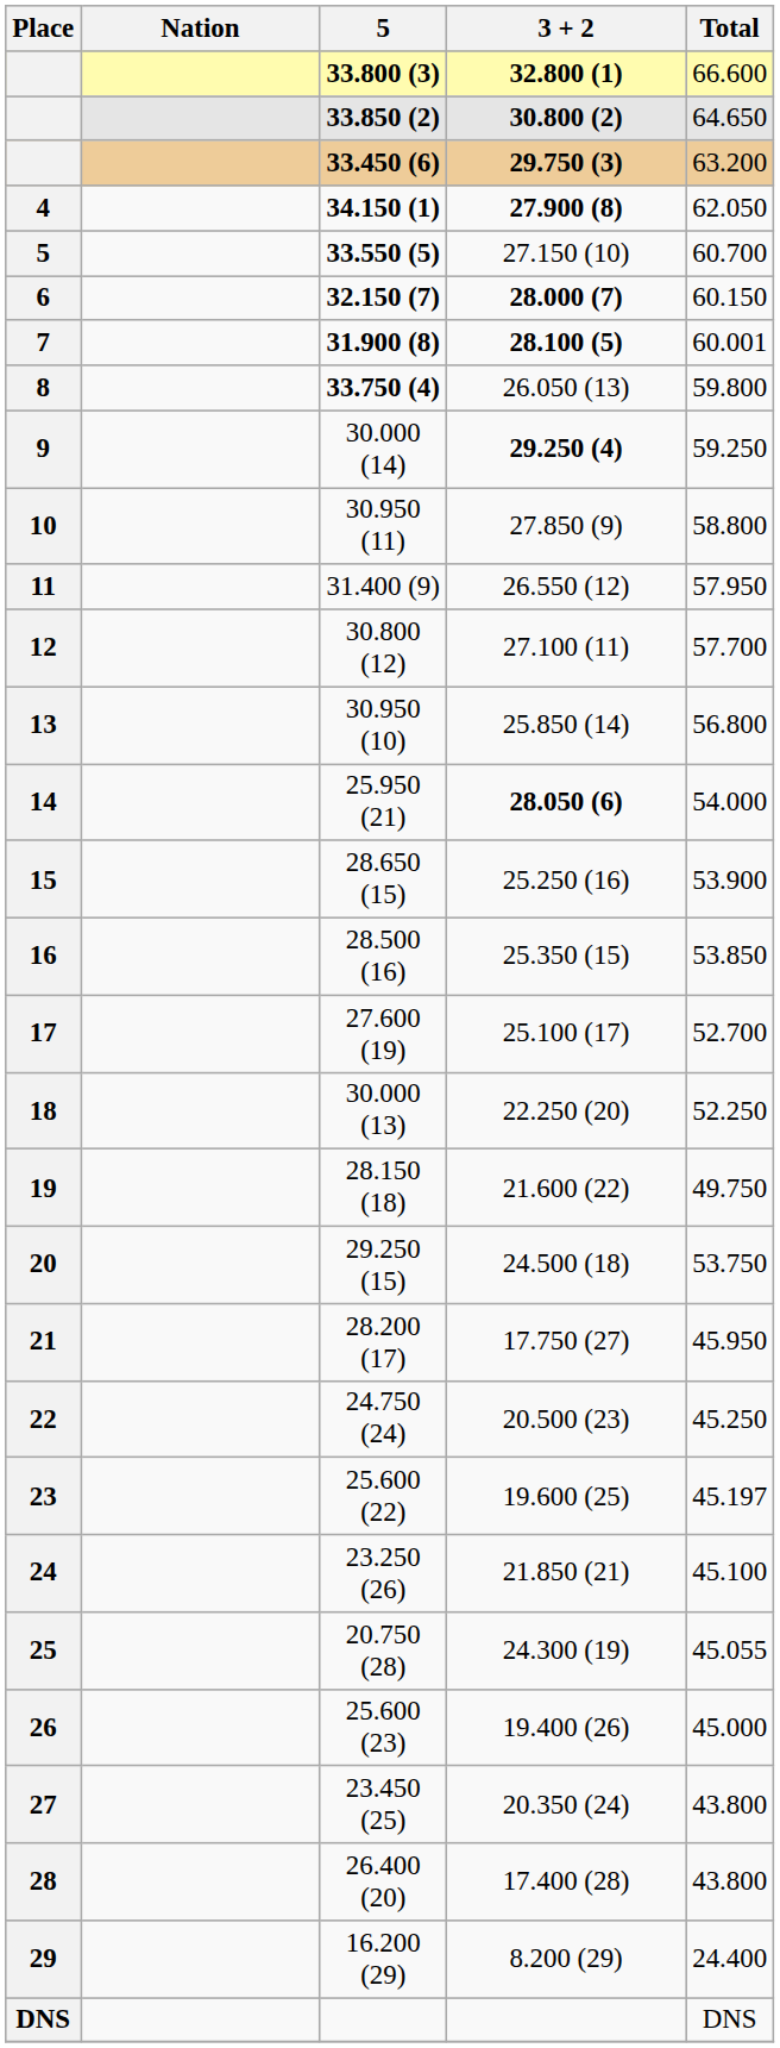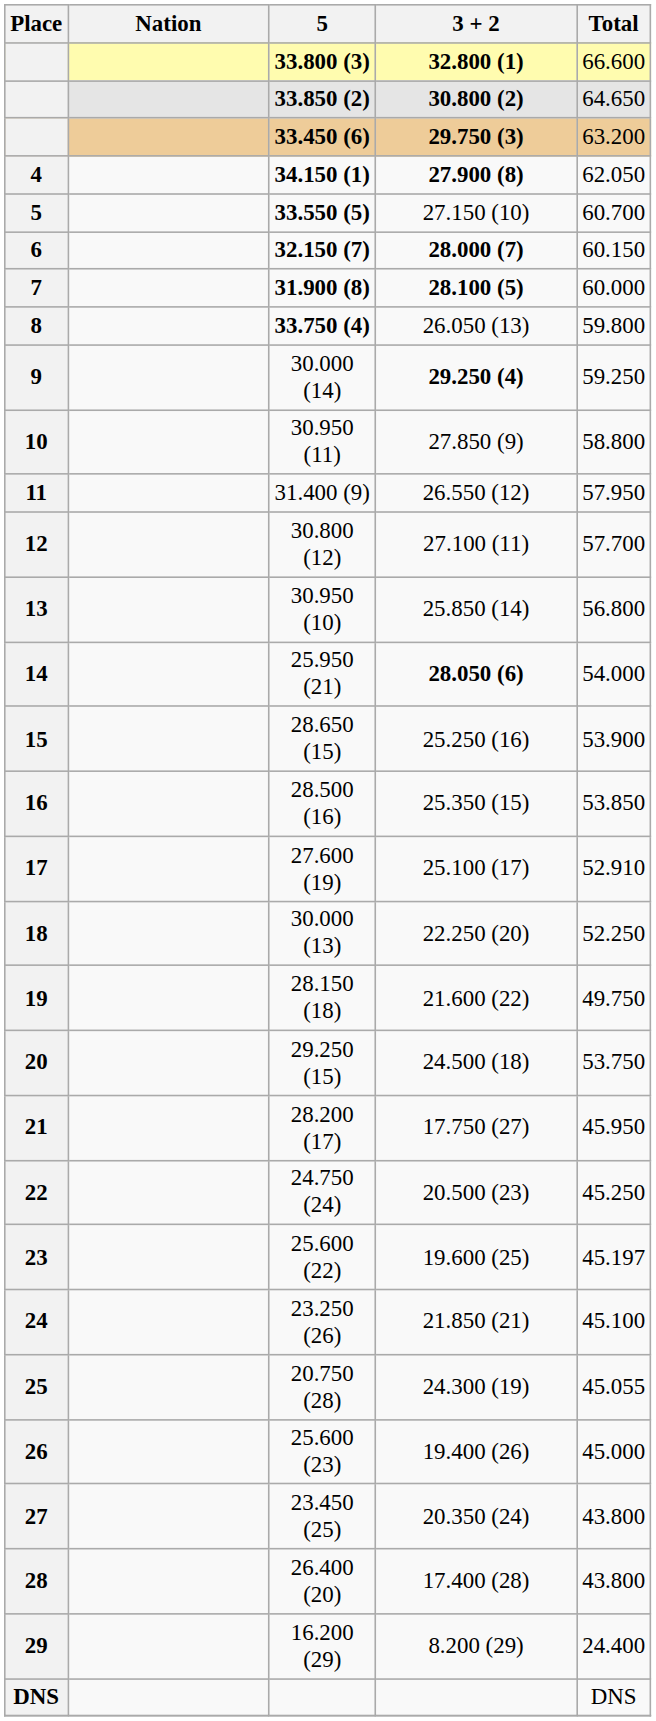 <table class="wikitable sortable" style="text-align:center; font-size:90%">
 <tr>
 <th scope="col" style="width:20px;">Place</th>
 <th ! scope="col" style="width:120px;">Nation</th>
 <th ! scope="col" style="width:60px;">5 </th>
 <th ! scope="col" style="width:120px;">3  + 2 </th>
 <th scope=col>Total</th>
 </tr>
 <tr bgcolor=fffcaf>
 <th scope=row></th>
 <td align=left></td>
 <td><strong>33.800 (3)</strong></td>
 <td><strong>32.800 (1)</strong></td>
 <td>66.600</td>
 </tr>
 <tr bgcolor=e5e5e5>
 <th scope=row></th>
 <td align=left></td>
 <td><strong>33.850 (2)</strong></td>
 <td><strong>30.800 (2)</strong></td>
 <td>64.650</td>
 </tr>
 <tr bgcolor=eecc99>
 <th scope=row></th>
 <td align=left></td>
 <td><strong>33.450 (6)</strong></td>
 <td><strong>29.750 (3)</strong></td>
 <td>63.200</td>
 </tr>
 <tr>
 <th scope=row>4</th>
 <td align=left></td>
 <td><strong>34.150 (1)</strong></td>
 <td><strong>27.900 (8)</strong></td>
 <td>62.050</td>
 </tr>
 <tr>
 <th scope=row>5</th>
 <td align=left></td>
 <td><strong>33.550 (5)</strong></td>
 <td>27.150 (10)</td>
 <td>60.700</td>
 </tr>
 <tr>
 <th scope=row>6</th>
 <td align=left></td>
 <td><strong>32.150 (7)</strong></td>
 <td><strong>28.000 (7)</strong></td>
 <td>60.150</td>
 </tr>
 <tr>
 <th scope=row>7</th>
 <td align=left></td>
 <td><strong>31.900 (8)</strong></td>
 <td><strong>28.100 (5)</strong></td>
-<td>60.001</td>
+<td>60.000</td>
 </tr>
 <tr>
 <th scope=row>8</th>
 <td align=left></td>
 <td><strong>33.750 (4)</strong></td>
 <td>26.050 (13)</td>
 <td>59.800</td>
 </tr>
 <tr>
 <th scope=row>9</th>
 <td align=left></td>
 <td>30.000 (14)</td>
 <td><strong>29.250 (4)</strong></td>
 <td>59.250</td>
 </tr>
 <tr>
 <th scope=row>10</th>
 <td align=left></td>
 <td>30.950 (11)</td>
 <td>27.850 (9)</td>
 <td>58.800</td>
 </tr>
 <tr>
 <th scope=row>11</th>
 <td align=left></td>
 <td>31.400 (9)</td>
 <td>26.550 (12)</td>
 <td>57.950</td>
 </tr>
 <tr>
 <th scope=row>12</th>
 <td align=left></td>
 <td>30.800 (12)</td>
 <td>27.100 (11)</td>
 <td>57.700</td>
 </tr>
 <tr>
 <th scope=row>13</th>
 <td align=left></td>
 <td>30.950 (10)</td>
 <td>25.850 (14)</td>
 <td>56.800</td>
 </tr>
 <tr>
 <th scope=row>14</th>
 <td align=left></td>
 <td>25.950 (21)</td>
 <td><strong>28.050 (6)</strong></td>
 <td>54.000</td>
 </tr>
 <tr>
 <th scope=row>15</th>
 <td align=left></td>
 <td>28.650 (15)</td>
 <td>25.250 (16)</td>
 <td>53.900</td>
 </tr>
 <tr>
 <th scope=row>16</th>
 <td align=left></td>
 <td>28.500 (16)</td>
 <td>25.350 (15)</td>
 <td>53.850</td>
 </tr>
 <tr>
 <th scope=row>17</th>
 <td align=left></td>
 <td>27.600 (19)</td>
 <td>25.100 (17)</td>
-<td>52.700</td>
+<td>52.910</td>
 </tr>
 <tr>
 <th scope=row>18</th>
 <td align=left></td>
 <td>30.000 (13)</td>
 <td>22.250 (20)</td>
 <td>52.250</td>
 </tr>
 <tr>
 <th scope=row>19</th>
 <td align=left></td>
 <td>28.150 (18)</td>
 <td>21.600 (22)</td>
 <td>49.750</td>
 </tr>
 <tr>
 <th scope=row>20</th>
 <td align=left></td>
 <td>29.250 (15)</td>
 <td>24.500 (18)</td>
 <td>53.750</td>
 </tr>
 <tr>
 <th scope=row>21</th>
 <td align=left></td>
 <td>28.200 (17)</td>
 <td>17.750 (27)</td>
 <td>45.950</td>
 </tr>
 <tr>
 <th scope=row>22</th>
 <td align=left></td>
 <td>24.750 (24)</td>
 <td>20.500 (23)</td>
 <td>45.250</td>
 </tr>
 <tr>
 <th scope=row>23</th>
 <td align=left></td>
 <td>25.600 (22)</td>
 <td>19.600 (25)</td>
 <td>45.197</td>
 </tr>
 <tr>
 <th scope=row>24</th>
 <td align=left></td>
 <td>23.250 (26)</td>
 <td>21.850 (21)</td>
 <td>45.100</td>
 </tr>
 <tr>
 <th scope=row>25</th>
 <td align=left></td>
 <td>20.750 (28)</td>
 <td>24.300 (19)</td>
 <td>45.055</td>
 </tr>
 <tr>
 <th scope=row>26</th>
 <td align=left></td>
 <td>25.600 (23)</td>
 <td>19.400 (26)</td>
 <td>45.000</td>
 </tr>
 <tr>
 <th scope=row>27</th>
 <td align=left></td>
 <td>23.450 (25)</td>
 <td>20.350 (24)</td>
 <td>43.800</td>
 </tr>
 <tr>
 <th scope=row>28</th>
 <td align=left></td>
 <td>26.400 (20)</td>
 <td>17.400 (28)</td>
 <td>43.800</td>
 </tr>
 <tr>
 <th scope=row>29</th>
 <td align=left></td>
 <td>16.200 (29)</td>
 <td>8.200 (29)</td>
 <td>24.400</td>
 </tr>
 <tr>
 <th scope=row>DNS</th>
 <td align=left></td>
 <td></td>
 <td></td>
 <td>DNS</td>
 </tr>
 <tr>
 </tr>
 </table>
